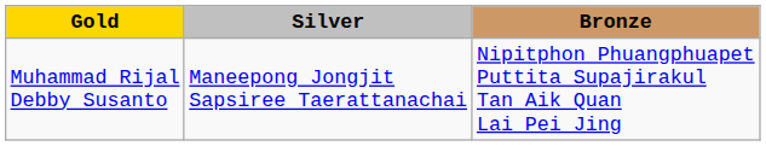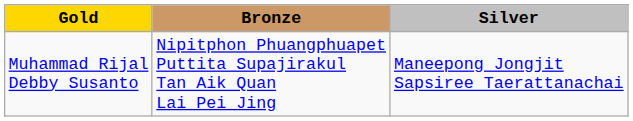 <table class="wikitable">
 <tr>
 <th style="background:gold"> <strong>Gold</strong></th>
+<th style="background:#CC9966"> <strong>Bronze</strong></th>
 <th style="background:silver"> <strong>Silver</strong></th>
-<th style="background:#CC9966"> <strong>Bronze</strong></th>
 </tr>
 <tr>
 <td> <a href='#'>Muhammad Rijal</a><br> <a href='#'>Debby Susanto</a></td>
+<td> <a href='#'>Nipitphon Phuangphuapet</a><br> <a href='#'>Puttita Supajirakul</a><br> <a href='#'>Tan Aik Quan</a><br> <a href='#'>Lai Pei Jing</a></td>
 <td> <a href='#'>Maneepong Jongjit</a><br> <a href='#'>Sapsiree Taerattanachai</a></td>
-<td> <a href='#'>Nipitphon Phuangphuapet</a><br> <a href='#'>Puttita Supajirakul</a><br> <a href='#'>Tan Aik Quan</a><br> <a href='#'>Lai Pei Jing</a></td>
 </tr>
 </table>
